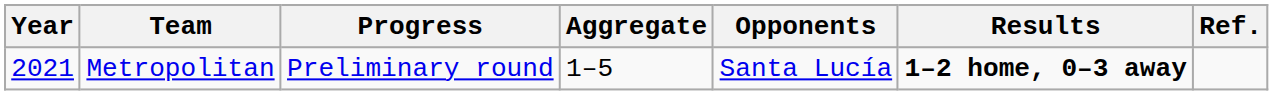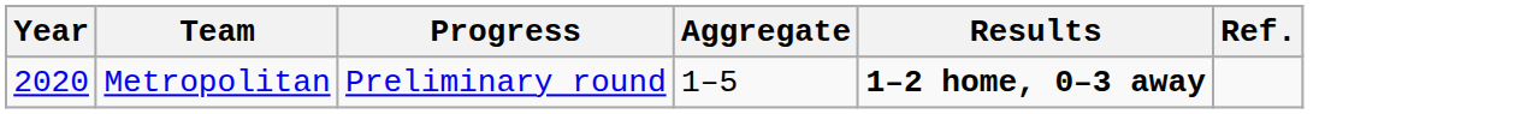 <table class="wikitable">
 <tr>
 <th>Year</th>
 <th>Team</th>
 <th>Progress</th>
 <th>Aggregate</th>
-<th>Opponents</th>
 <th>Results</th>
 <th>Ref.</th>
 </tr>
 <tr>
-<td><a href='#'>2021</a></td>
+<td><a href='#'>2020</a></td>
 <td><a href='#'>Metropolitan</a></td>
 <td><a href='#'>Preliminary round</a></td>
 <td>1–5</td>
-<td> <a href='#'>Santa Lucía</a></td>
 <td><strong>1–2 home, 0–3 away</strong></td>
 <td></td>
 </tr>
 </table>
